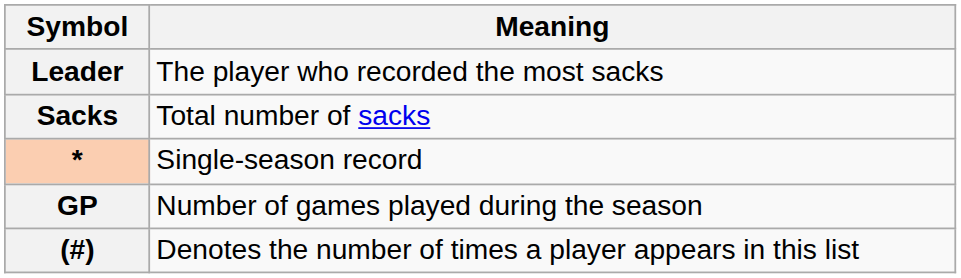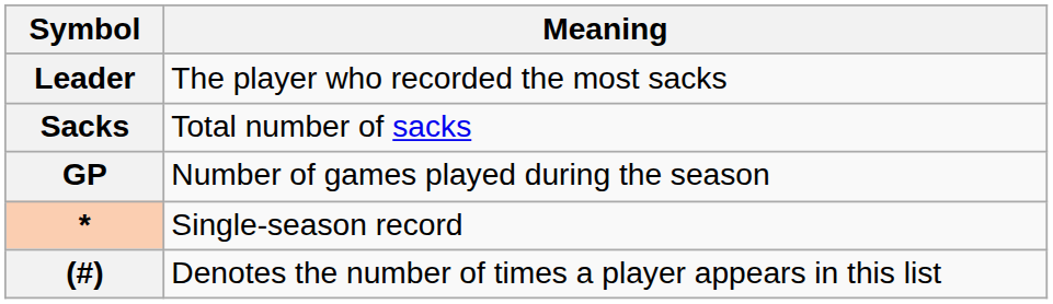 <table class="wikitable plainrowheaders" border="1">
 <tr>
 <th scope="col" style="width:75px">Symbol</th>
 <th scope="col" style="width:450px">Meaning</th>
 </tr>
 <tr>
 <th scope="row" style="text-align:center;"><strong>Leader</strong></th>
 <td>The player who recorded the most sacks</td>
 </tr>
 <tr>
 <th scope="row" style="text-align:center;"><strong>Sacks</strong></th>
 <td>Total number of <a href='#'>sacks</a></td>
 </tr>
 <tr>
+<th scope="row" style="text-align:center;"><strong>GP</strong></th>
+<td>Number of games played during the season</td>
+</tr>
+<tr>
 <th scope="row" style="text-align:center; background:#fbceb1;">*</th>
 <td>Single-season record</td>
-</tr>
-<tr>
-<th scope="row" style="text-align:center;"><strong>GP</strong></th>
-<td>Number of games played during the season</td>
 </tr>
 <tr>
 <th scope="row" style="text-align:center;">(#)</th>
 <td>Denotes the number of times a player appears in this list</td>
 </tr>
 </table>
